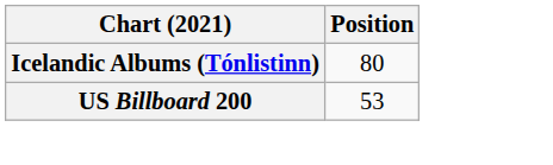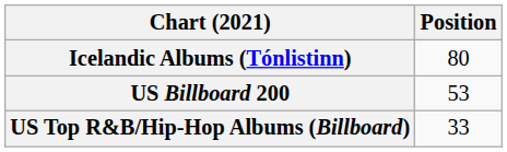 <table class="wikitable sortable plainrowheaders" style="text-align:center">
 <tr>
 <th scope="col">Chart (2021)</th>
 <th scope="col">Position</th>
 </tr>
 <tr>
 <th scope="row">Icelandic Albums (<a href='#'>Tónlistinn</a>)</th>
 <td>80</td>
 </tr>
 <tr>
 <th scope="row">US <em>Billboard</em> 200</th>
 <td>53</td>
 </tr>
+<tr>
+<th scope="row">US Top R&B/Hip-Hop Albums (<em>Billboard</em>)</th>
+<td>33</td>
+</tr>
 </table>
